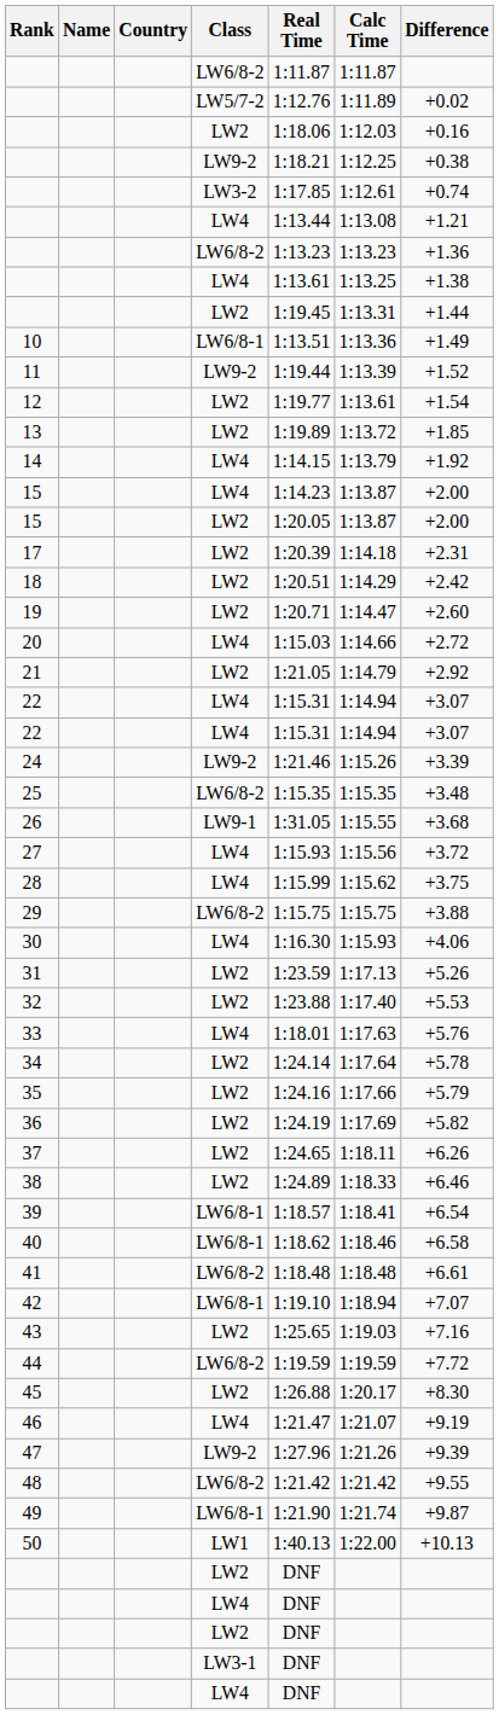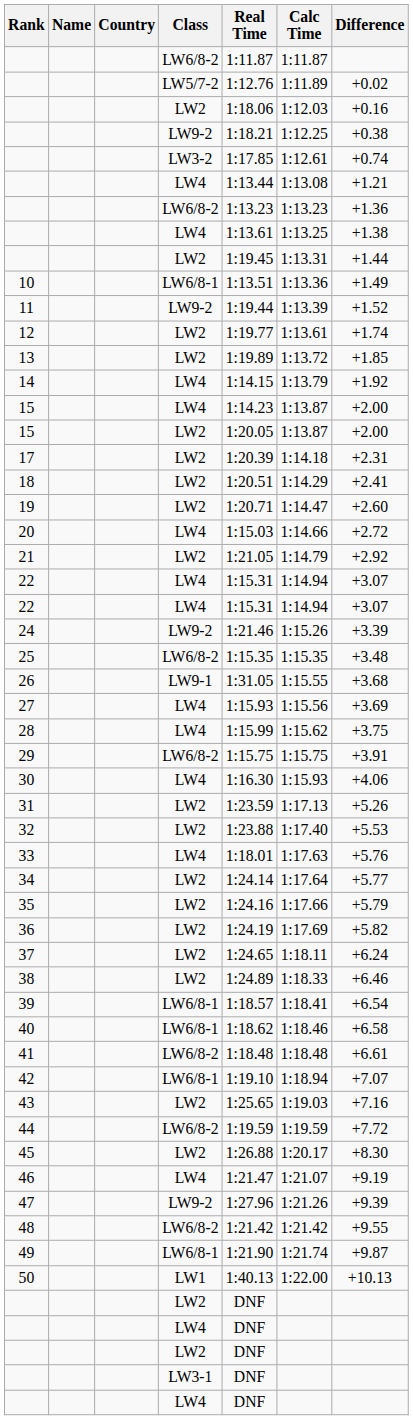 <table class="wikitable sortable" style="text-align:center">
 <tr>
 <th>Rank</th>
 <th>Name</th>
 <th>Country</th>
 <th>Class</th>
 <th>Real<br>Time</th>
 <th>Calc<br>Time</th>
 <th Class="unsortable">Difference</th>
 </tr>
 <tr>
 <td></td>
 <td align=left></td>
 <td align=left></td>
 <td>LW6/8-2</td>
 <td>1:11.87</td>
 <td>1:11.87</td>
 <td></td>
 </tr>
 <tr>
 <td></td>
 <td align=left></td>
 <td align=left></td>
 <td>LW5/7-2</td>
 <td>1:12.76</td>
 <td>1:11.89</td>
 <td>+0.02</td>
 </tr>
 <tr>
 <td></td>
 <td align=left></td>
 <td align=left></td>
 <td>LW2</td>
 <td>1:18.06</td>
 <td>1:12.03</td>
 <td>+0.16</td>
 </tr>
 <tr>
 <td></td>
 <td align=left></td>
 <td align=left></td>
 <td>LW9-2</td>
 <td>1:18.21</td>
 <td>1:12.25</td>
 <td>+0.38</td>
 </tr>
 <tr>
 <td></td>
 <td align=left></td>
 <td align=left></td>
 <td>LW3-2</td>
 <td>1:17.85</td>
 <td>1:12.61</td>
 <td>+0.74</td>
 </tr>
 <tr>
 <td></td>
 <td align=left></td>
 <td align=left></td>
 <td>LW4</td>
 <td>1:13.44</td>
 <td>1:13.08</td>
 <td>+1.21</td>
 </tr>
 <tr>
 <td></td>
 <td align=left></td>
 <td align=left></td>
 <td>LW6/8-2</td>
 <td>1:13.23</td>
 <td>1:13.23</td>
 <td>+1.36</td>
 </tr>
 <tr>
 <td></td>
 <td align=left></td>
 <td align=left></td>
 <td>LW4</td>
 <td>1:13.61</td>
 <td>1:13.25</td>
 <td>+1.38</td>
 </tr>
 <tr>
 <td></td>
 <td align=left></td>
 <td align=left></td>
 <td>LW2</td>
 <td>1:19.45</td>
 <td>1:13.31</td>
 <td>+1.44</td>
 </tr>
 <tr>
 <td>10</td>
 <td align=left></td>
 <td align=left></td>
 <td>LW6/8-1</td>
 <td>1:13.51</td>
 <td>1:13.36</td>
 <td>+1.49</td>
 </tr>
 <tr>
 <td>11</td>
 <td align=left></td>
 <td align=left></td>
 <td>LW9-2</td>
 <td>1:19.44</td>
 <td>1:13.39</td>
 <td>+1.52</td>
 </tr>
 <tr>
 <td>12</td>
 <td align=left></td>
 <td align=left></td>
 <td>LW2</td>
 <td>1:19.77</td>
 <td>1:13.61</td>
-<td>+1.54</td>
+<td>+1.74</td>
 </tr>
 <tr>
 <td>13</td>
 <td align=left></td>
 <td align=left></td>
 <td>LW2</td>
 <td>1:19.89</td>
 <td>1:13.72</td>
 <td>+1.85</td>
 </tr>
 <tr>
 <td>14</td>
 <td align=left></td>
 <td align=left></td>
 <td>LW4</td>
 <td>1:14.15</td>
 <td>1:13.79</td>
 <td>+1.92</td>
 </tr>
 <tr>
 <td>15</td>
 <td align=left></td>
 <td align=left></td>
 <td>LW4</td>
 <td>1:14.23</td>
 <td>1:13.87</td>
 <td>+2.00</td>
 </tr>
 <tr>
 <td>15</td>
 <td align=left></td>
 <td align=left></td>
 <td>LW2</td>
 <td>1:20.05</td>
 <td>1:13.87</td>
 <td>+2.00</td>
 </tr>
 <tr>
 <td>17</td>
 <td align=left></td>
 <td align=left></td>
 <td>LW2</td>
 <td>1:20.39</td>
 <td>1:14.18</td>
 <td>+2.31</td>
 </tr>
 <tr>
 <td>18</td>
 <td align=left></td>
 <td align=left></td>
 <td>LW2</td>
 <td>1:20.51</td>
 <td>1:14.29</td>
-<td>+2.42</td>
+<td>+2.41</td>
 </tr>
 <tr>
 <td>19</td>
 <td align=left></td>
 <td align=left></td>
 <td>LW2</td>
 <td>1:20.71</td>
 <td>1:14.47</td>
 <td>+2.60</td>
 </tr>
 <tr>
 <td>20</td>
 <td align=left></td>
 <td align=left></td>
 <td>LW4</td>
 <td>1:15.03</td>
 <td>1:14.66</td>
 <td>+2.72</td>
 </tr>
 <tr>
 <td>21</td>
 <td align=left></td>
 <td align=left></td>
 <td>LW2</td>
 <td>1:21.05</td>
 <td>1:14.79</td>
 <td>+2.92</td>
 </tr>
 <tr>
 <td>22</td>
 <td align=left></td>
 <td align=left></td>
 <td>LW4</td>
 <td>1:15.31</td>
 <td>1:14.94</td>
 <td>+3.07</td>
 </tr>
 <tr>
 <td>22</td>
 <td align=left></td>
 <td align=left></td>
 <td>LW4</td>
 <td>1:15.31</td>
 <td>1:14.94</td>
 <td>+3.07</td>
 </tr>
 <tr>
 <td>24</td>
 <td align=left></td>
 <td align=left></td>
 <td>LW9-2</td>
 <td>1:21.46</td>
 <td>1:15.26</td>
 <td>+3.39</td>
 </tr>
 <tr>
 <td>25</td>
 <td align=left></td>
 <td align=left></td>
 <td>LW6/8-2</td>
 <td>1:15.35</td>
 <td>1:15.35</td>
 <td>+3.48</td>
 </tr>
 <tr>
 <td>26</td>
 <td align=left></td>
 <td align=left></td>
 <td>LW9-1</td>
 <td>1:31.05</td>
 <td>1:15.55</td>
 <td>+3.68</td>
 </tr>
 <tr>
 <td>27</td>
 <td align=left></td>
 <td align=left></td>
 <td>LW4</td>
 <td>1:15.93</td>
 <td>1:15.56</td>
-<td>+3.72</td>
+<td>+3.69</td>
 </tr>
 <tr>
 <td>28</td>
 <td align=left></td>
 <td align=left></td>
 <td>LW4</td>
 <td>1:15.99</td>
 <td>1:15.62</td>
 <td>+3.75</td>
 </tr>
 <tr>
 <td>29</td>
 <td align=left></td>
 <td align=left></td>
 <td>LW6/8-2</td>
 <td>1:15.75</td>
 <td>1:15.75</td>
-<td>+3.88</td>
+<td>+3.91</td>
 </tr>
 <tr>
 <td>30</td>
 <td align=left></td>
 <td align=left></td>
 <td>LW4</td>
 <td>1:16.30</td>
 <td>1:15.93</td>
 <td>+4.06</td>
 </tr>
 <tr>
 <td>31</td>
 <td align=left></td>
 <td align=left></td>
 <td>LW2</td>
 <td>1:23.59</td>
 <td>1:17.13</td>
 <td>+5.26</td>
 </tr>
 <tr>
 <td>32</td>
 <td align=left></td>
 <td align=left></td>
 <td>LW2</td>
 <td>1:23.88</td>
 <td>1:17.40</td>
 <td>+5.53</td>
 </tr>
 <tr>
 <td>33</td>
 <td align=left></td>
 <td align=left></td>
 <td>LW4</td>
 <td>1:18.01</td>
 <td>1:17.63</td>
 <td>+5.76</td>
 </tr>
 <tr>
 <td>34</td>
 <td align=left></td>
 <td align=left></td>
 <td>LW2</td>
 <td>1:24.14</td>
 <td>1:17.64</td>
-<td>+5.78</td>
+<td>+5.77</td>
 </tr>
 <tr>
 <td>35</td>
 <td align=left></td>
 <td align=left></td>
 <td>LW2</td>
 <td>1:24.16</td>
 <td>1:17.66</td>
 <td>+5.79</td>
 </tr>
 <tr>
 <td>36</td>
 <td align=left></td>
 <td align=left></td>
 <td>LW2</td>
 <td>1:24.19</td>
 <td>1:17.69</td>
 <td>+5.82</td>
 </tr>
 <tr>
 <td>37</td>
 <td align=left></td>
 <td align=left></td>
 <td>LW2</td>
 <td>1:24.65</td>
 <td>1:18.11</td>
-<td>+6.26</td>
+<td>+6.24</td>
 </tr>
 <tr>
 <td>38</td>
 <td align=left></td>
 <td align=left></td>
 <td>LW2</td>
 <td>1:24.89</td>
 <td>1:18.33</td>
 <td>+6.46</td>
 </tr>
 <tr>
 <td>39</td>
 <td align=left></td>
 <td align=left></td>
 <td>LW6/8-1</td>
 <td>1:18.57</td>
 <td>1:18.41</td>
 <td>+6.54</td>
 </tr>
 <tr>
 <td>40</td>
 <td align=left></td>
 <td align=left></td>
 <td>LW6/8-1</td>
 <td>1:18.62</td>
 <td>1:18.46</td>
 <td>+6.58</td>
 </tr>
 <tr>
 <td>41</td>
 <td align=left></td>
 <td align=left></td>
 <td>LW6/8-2</td>
 <td>1:18.48</td>
 <td>1:18.48</td>
 <td>+6.61</td>
 </tr>
 <tr>
 <td>42</td>
 <td align=left></td>
 <td align=left></td>
 <td>LW6/8-1</td>
 <td>1:19.10</td>
 <td>1:18.94</td>
 <td>+7.07</td>
 </tr>
 <tr>
 <td>43</td>
 <td align=left></td>
 <td align=left></td>
 <td>LW2</td>
 <td>1:25.65</td>
 <td>1:19.03</td>
 <td>+7.16</td>
 </tr>
 <tr>
 <td>44</td>
 <td align=left></td>
 <td align=left></td>
 <td>LW6/8-2</td>
 <td>1:19.59</td>
 <td>1:19.59</td>
 <td>+7.72</td>
 </tr>
 <tr>
 <td>45</td>
 <td align=left></td>
 <td align=left></td>
 <td>LW2</td>
 <td>1:26.88</td>
 <td>1:20.17</td>
 <td>+8.30</td>
 </tr>
 <tr>
 <td>46</td>
 <td align=left></td>
 <td align=left></td>
 <td>LW4</td>
 <td>1:21.47</td>
 <td>1:21.07</td>
 <td>+9.19</td>
 </tr>
 <tr>
 <td>47</td>
 <td align=left></td>
 <td align=left></td>
 <td>LW9-2</td>
 <td>1:27.96</td>
 <td>1:21.26</td>
 <td>+9.39</td>
 </tr>
 <tr>
 <td>48</td>
 <td align=left></td>
 <td align=left></td>
 <td>LW6/8-2</td>
 <td>1:21.42</td>
 <td>1:21.42</td>
 <td>+9.55</td>
 </tr>
 <tr>
 <td>49</td>
 <td align=left></td>
 <td align=left></td>
 <td>LW6/8-1</td>
 <td>1:21.90</td>
 <td>1:21.74</td>
 <td>+9.87</td>
 </tr>
 <tr>
 <td>50</td>
 <td align=left></td>
 <td align=left></td>
 <td>LW1</td>
 <td>1:40.13</td>
 <td>1:22.00</td>
 <td>+10.13</td>
 </tr>
 <tr>
 <td></td>
 <td align=left></td>
 <td align=left></td>
 <td>LW2</td>
 <td>DNF</td>
 <td></td>
 <td></td>
 </tr>
 <tr>
 <td></td>
 <td align=left></td>
 <td align=left></td>
 <td>LW4</td>
 <td>DNF</td>
 <td></td>
 <td></td>
 </tr>
 <tr>
 <td></td>
 <td align=left></td>
 <td align=left></td>
 <td>LW2</td>
 <td>DNF</td>
 <td></td>
 <td></td>
 </tr>
 <tr>
 <td></td>
 <td align=left></td>
 <td align=left></td>
 <td>LW3-1</td>
 <td>DNF</td>
 <td></td>
 <td></td>
 </tr>
 <tr>
 <td></td>
 <td align=left></td>
 <td align=left></td>
 <td>LW4</td>
 <td>DNF</td>
 <td></td>
 <td></td>
 </tr>
 </table>
